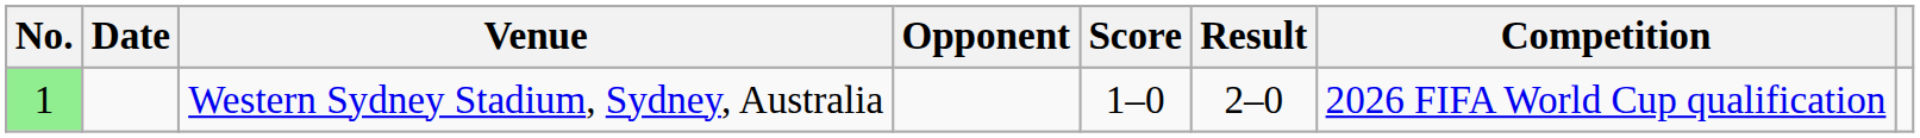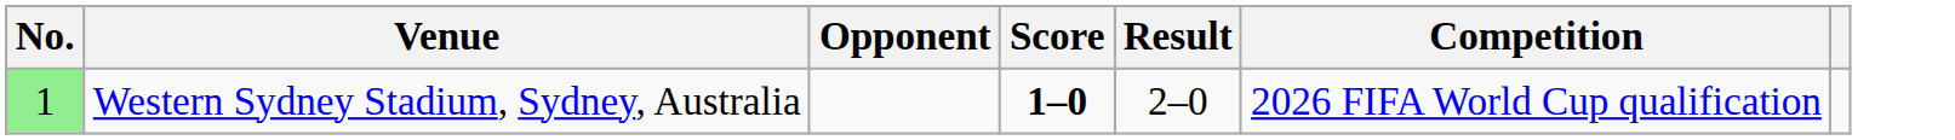 <table class="wikitable sortable">
 <tr>
 <th scope="col">No.</th>
-<th scope="col">Date</th>
 <th scope="col">Venue</th>
 <th scope="col">Opponent</th>
 <th scope="col">Score</th>
 <th scope="col">Result</th>
 <th scope="col">Competition</th>
 <th scope="col" class="unsortable"></th>
 </tr>
 <tr>
 <td style="background: lightgreen; text-align:center">1</td>
-<td></td>
 <td><a href='#'>Western Sydney Stadium</a>, <a href='#'>Sydney</a>, Australia</td>
 <td></td>
-<td style="text-align:center">1–0</td>
+<td style="text-align:center"><strong>1–0</strong></td>
 <td style="text-align:center">2–0</td>
 <td><a href='#'>2026 FIFA World Cup qualification</a></td>
 <td></td>
 </tr>
 </table>
